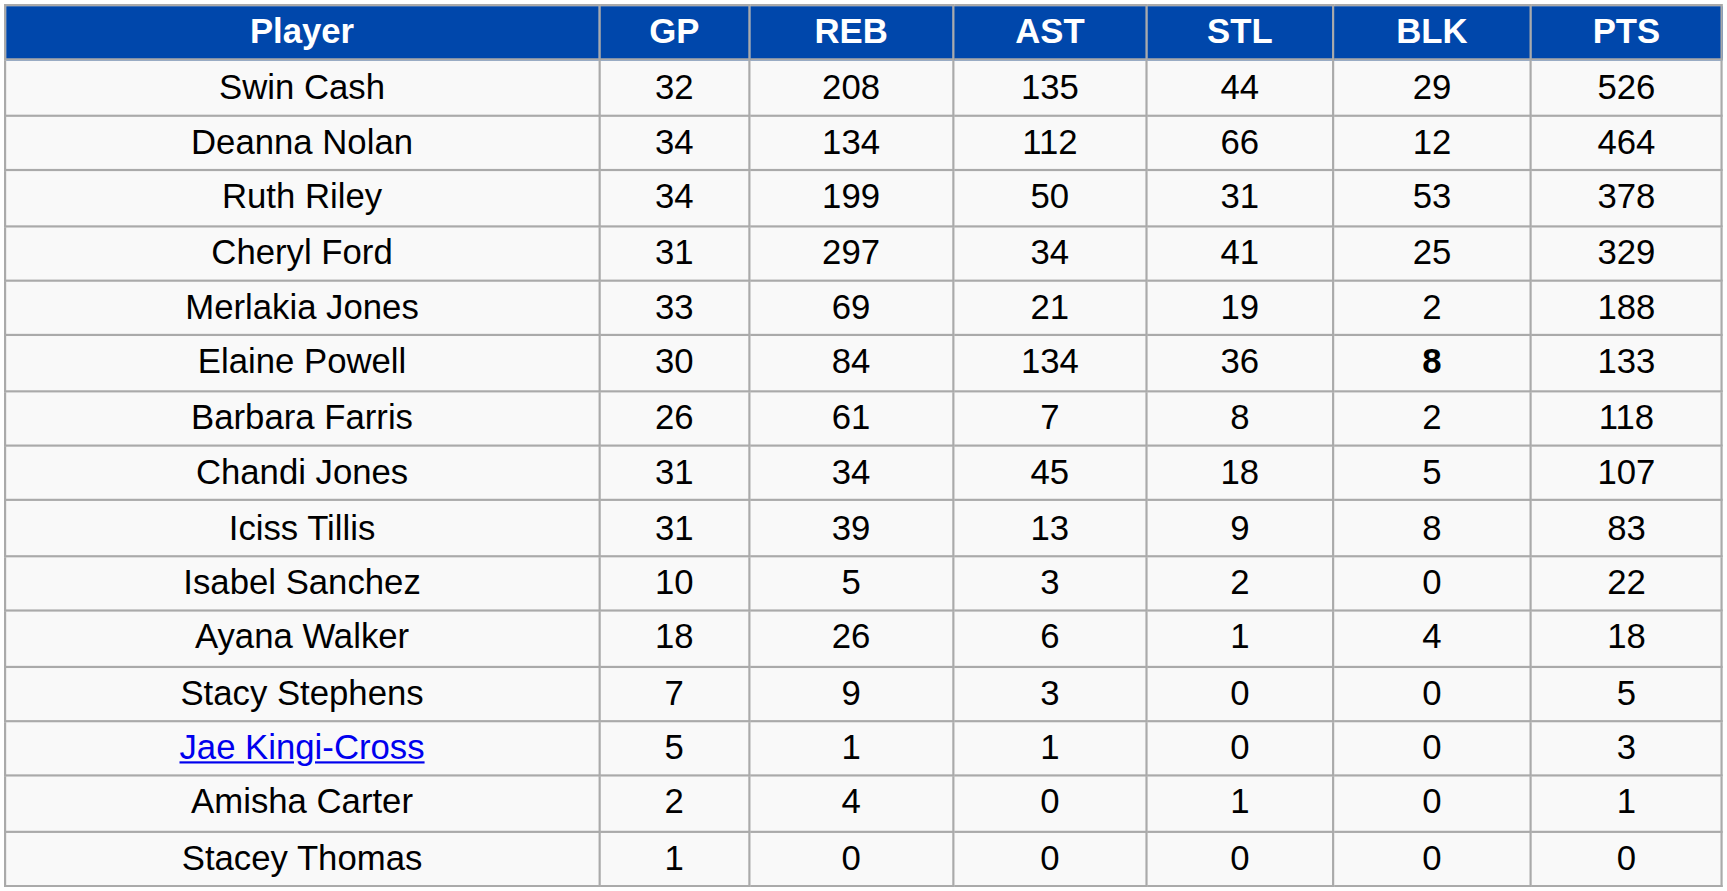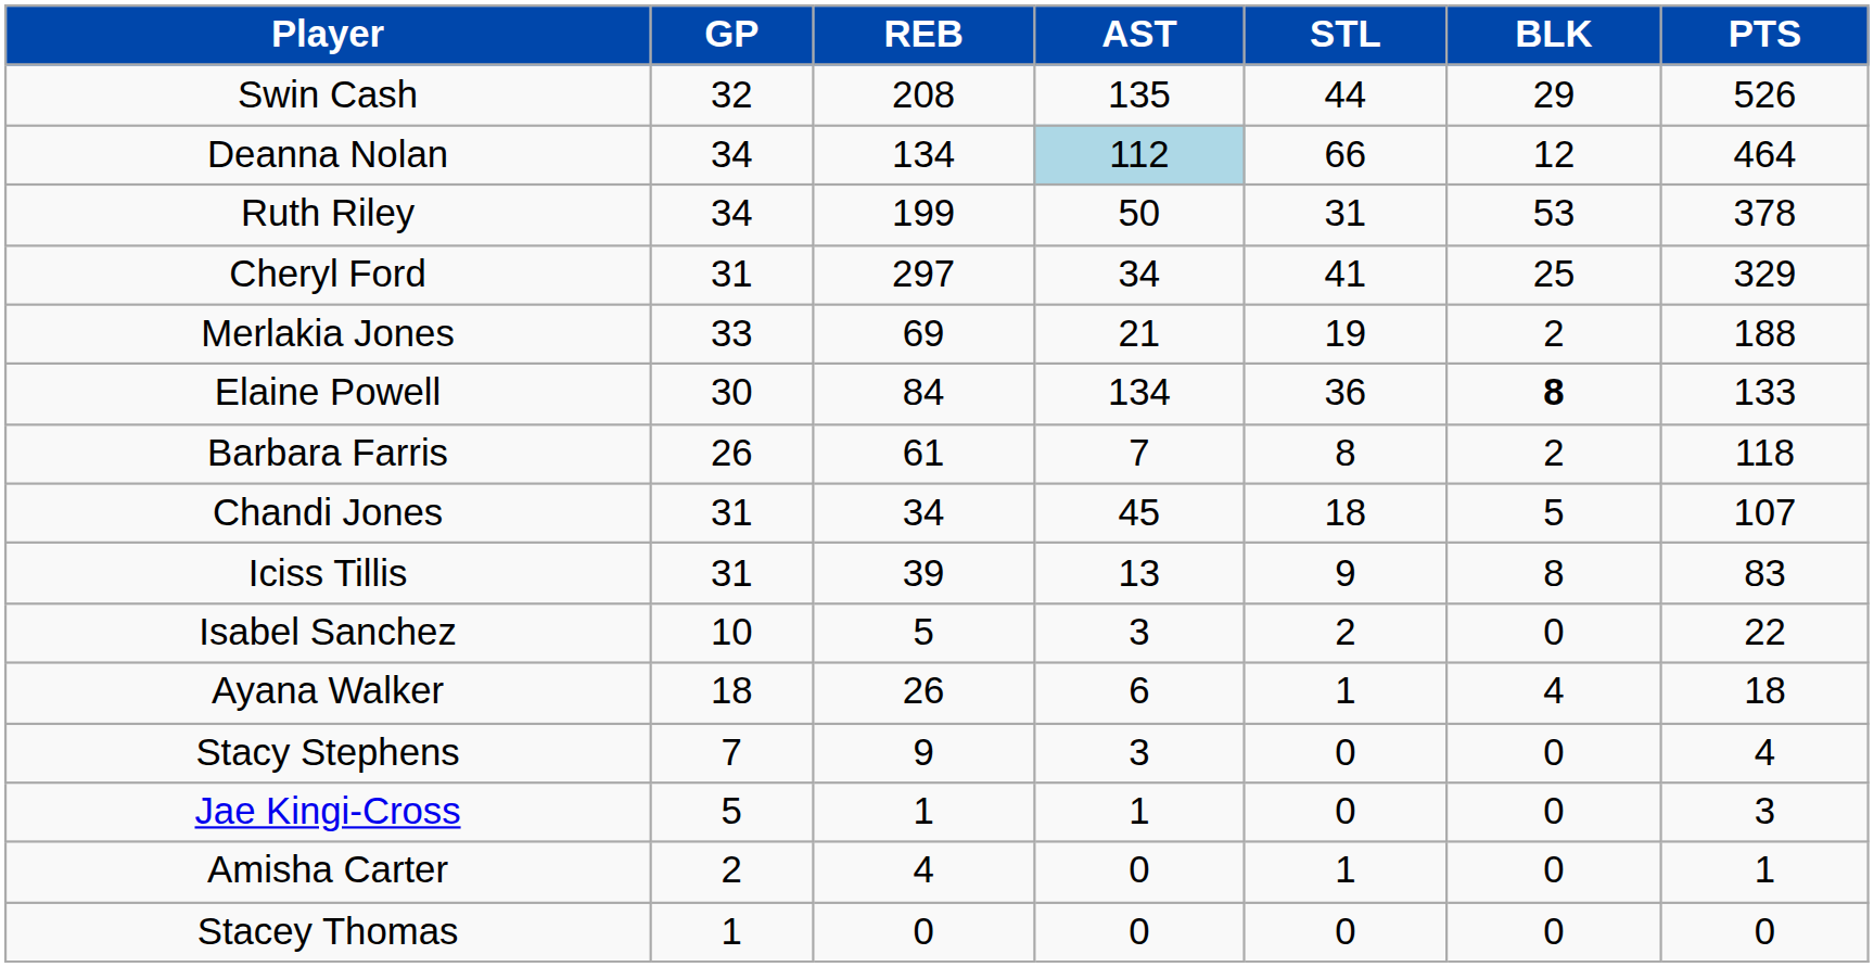 <table class="wikitable" width="50%">
 <tr align="center" style="background:#0047AB; color:white;">
 <td><strong>Player</strong></td>
 <td><strong>GP</strong></td>
 <td><strong>REB</strong></td>
 <td><strong>AST</strong></td>
 <td><strong>STL</strong></td>
 <td><strong>BLK</strong></td>
 <td><strong>PTS</strong></td>
 </tr>
 <tr align="center">
 <td>Swin Cash</td>
 <td>32</td>
 <td>208</td>
 <td>135</td>
 <td>44</td>
 <td>29</td>
 <td>526</td>
 </tr>
 <tr align="center">
 <td>Deanna Nolan</td>
 <td>34</td>
 <td>134</td>
-<td>112</td>
+<td style="background: lightblue;">112</td>
 <td>66</td>
 <td>12</td>
 <td>464</td>
 </tr>
 <tr align="center">
 <td>Ruth Riley</td>
 <td>34</td>
 <td>199</td>
 <td>50</td>
 <td>31</td>
 <td>53</td>
 <td>378</td>
 </tr>
 <tr align="center">
 <td>Cheryl Ford</td>
 <td>31</td>
 <td>297</td>
 <td>34</td>
 <td>41</td>
 <td>25</td>
 <td>329</td>
 </tr>
 <tr align="center">
 <td>Merlakia Jones</td>
 <td>33</td>
 <td>69</td>
 <td>21</td>
 <td>19</td>
 <td>2</td>
 <td>188</td>
 </tr>
 <tr align="center">
 <td>Elaine Powell</td>
 <td>30</td>
 <td>84</td>
 <td>134</td>
 <td>36</td>
 <td><strong>8</strong></td>
 <td>133</td>
 </tr>
 <tr align="center">
 <td>Barbara Farris</td>
 <td>26</td>
 <td>61</td>
 <td>7</td>
 <td>8</td>
 <td>2</td>
 <td>118</td>
 </tr>
 <tr align="center">
 <td>Chandi Jones</td>
 <td>31</td>
 <td>34</td>
 <td>45</td>
 <td>18</td>
 <td>5</td>
 <td>107</td>
 </tr>
 <tr align="center">
 <td>Iciss Tillis</td>
 <td>31</td>
 <td>39</td>
 <td>13</td>
 <td>9</td>
 <td>8</td>
 <td>83</td>
 </tr>
 <tr align="center">
 <td>Isabel Sanchez</td>
 <td>10</td>
 <td>5</td>
 <td>3</td>
 <td>2</td>
 <td>0</td>
 <td>22</td>
 </tr>
 <tr align="center">
 <td>Ayana Walker</td>
 <td>18</td>
 <td>26</td>
 <td>6</td>
 <td>1</td>
 <td>4</td>
 <td>18</td>
 </tr>
 <tr align="center">
 <td>Stacy Stephens</td>
 <td>7</td>
 <td>9</td>
 <td>3</td>
 <td>0</td>
 <td>0</td>
-<td>5</td>
+<td>4</td>
 </tr>
 <tr align="center">
 <td><a href='#'>Jae Kingi-Cross</a></td>
 <td>5</td>
 <td>1</td>
 <td>1</td>
 <td>0</td>
 <td>0</td>
 <td>3</td>
 </tr>
 <tr align="center">
 <td>Amisha Carter</td>
 <td>2</td>
 <td>4</td>
 <td>0</td>
 <td>1</td>
 <td>0</td>
 <td>1</td>
 </tr>
 <tr align="center">
 <td>Stacey Thomas</td>
 <td>1</td>
 <td>0</td>
 <td>0</td>
 <td>0</td>
 <td>0</td>
 <td>0</td>
 </tr>
 </table>
